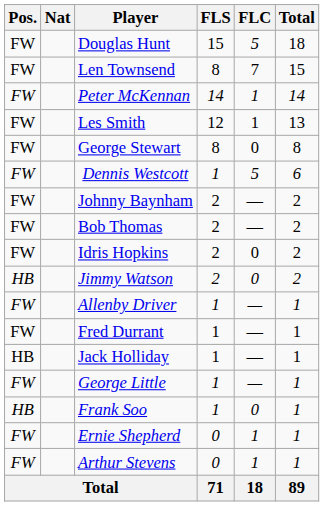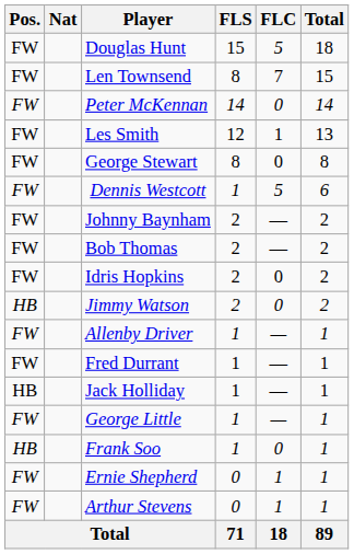 <table style="text-align:center; border:1px #aaa solid;" class="wikitable">
 <tr>
 <th>Pos.</th>
 <th>Nat</th>
 <th>Player</th>
 <th>FLS</th>
 <th>FLC</th>
 <th>Total</th>
 </tr>
 <tr>
 <td>FW</td>
 <td></td>
 <td style="text-align:left;"><a href='#'>Douglas Hunt</a></td>
 <td>15</td>
 <td><em>5</em></td>
 <td>18</td>
 </tr>
 <tr>
 <td>FW</td>
 <td></td>
 <td style="text-align:left;"><a href='#'>Len Townsend</a></td>
 <td>8</td>
 <td>7</td>
 <td>15</td>
 </tr>
 <tr>
 <td><em>FW</em></td>
 <td><em></em></td>
 <td style="text-align:left;"><em><a href='#'>Peter McKennan</a></em></td>
 <td><em>14</em></td>
-<td><em>1</em></td>
+<td><em>0</em></td>
 <td><em>14</em></td>
 </tr>
 <tr>
 <td>FW</td>
 <td></td>
 <td style="text-align:left;"><a href='#'>Les Smith</a></td>
 <td>12</td>
 <td>1</td>
 <td>13</td>
 </tr>
 <tr>
 <td>FW</td>
 <td></td>
 <td style="text-align:left;"><a href='#'>George Stewart</a></td>
 <td>8</td>
 <td>0</td>
 <td>8</td>
 </tr>
 <tr>
 <td><em>FW</em></td>
 <td><em></em></td>
 <td><em><a href='#'>Dennis Westcott</a></em></td>
 <td><em>1</em></td>
 <td><em>5</em></td>
 <td><em>6</em></td>
 </tr>
 <tr>
 <td>FW</td>
 <td></td>
 <td style="text-align:left;"><a href='#'>Johnny Baynham</a></td>
 <td>2</td>
 <td>—</td>
 <td>2</td>
 </tr>
 <tr>
 <td>FW</td>
 <td><em></em></td>
 <td style="text-align:left;"><a href='#'>Bob Thomas</a></td>
 <td>2</td>
 <td>—</td>
 <td>2</td>
 </tr>
 <tr>
 <td>FW</td>
 <td></td>
 <td style="text-align:left;"><a href='#'>Idris Hopkins</a></td>
 <td>2</td>
 <td>0</td>
 <td>2</td>
 </tr>
 <tr>
 <td><em>HB</em></td>
 <td><em></em></td>
 <td style="text-align:left;"><a href='#'><em>Jimmy Watson</em></a></td>
 <td><em>2</em></td>
 <td><em>0</em></td>
 <td><em>2</em></td>
 </tr>
 <tr>
 <td><em>FW</em></td>
 <td><em></em></td>
 <td style="text-align:left;"><em><a href='#'>Allenby Driver</a></em></td>
 <td><em>1</em></td>
 <td><em>—</em></td>
 <td><em>1</em></td>
 </tr>
 <tr>
 <td>FW</td>
 <td></td>
 <td style="text-align:left;"><a href='#'>Fred Durrant</a></td>
 <td>1</td>
 <td>—</td>
 <td>1</td>
 </tr>
 <tr>
 <td>HB</td>
 <td><em></em></td>
 <td style="text-align:left;"><a href='#'>Jack Holliday</a></td>
 <td>1</td>
 <td>—</td>
 <td>1</td>
 </tr>
 <tr>
 <td><em>FW</em></td>
 <td><em></em></td>
 <td style="text-align:left;"><a href='#'><em>George Little</em></a></td>
 <td><em>1</em></td>
 <td><em>—</em></td>
 <td><em>1</em></td>
 </tr>
 <tr>
 <td><em>HB</em></td>
 <td><em></em></td>
 <td style="text-align:left;"><em><a href='#'>Frank Soo</a></em></td>
 <td><em>1</em></td>
 <td><em>0</em></td>
 <td><em>1</em></td>
 </tr>
 <tr>
 <td><em>FW</em></td>
 <td><em></em></td>
 <td style="text-align:left;"><em><a href='#'>Ernie Shepherd</a></em></td>
 <td><em>0</em></td>
 <td><em>1</em></td>
 <td><em>1</em></td>
 </tr>
 <tr>
 <td><em>FW</em></td>
 <td><em></em></td>
 <td style="text-align:left;"><a href='#'><em>Arthur Stevens</em></a></td>
 <td><em>0</em></td>
 <td><em>1</em></td>
 <td><em>1</em></td>
 </tr>
 <tr>
 <th colspan="3">Total</th>
 <th>71</th>
 <th>18</th>
 <th>89</th>
 </tr>
 </table>
